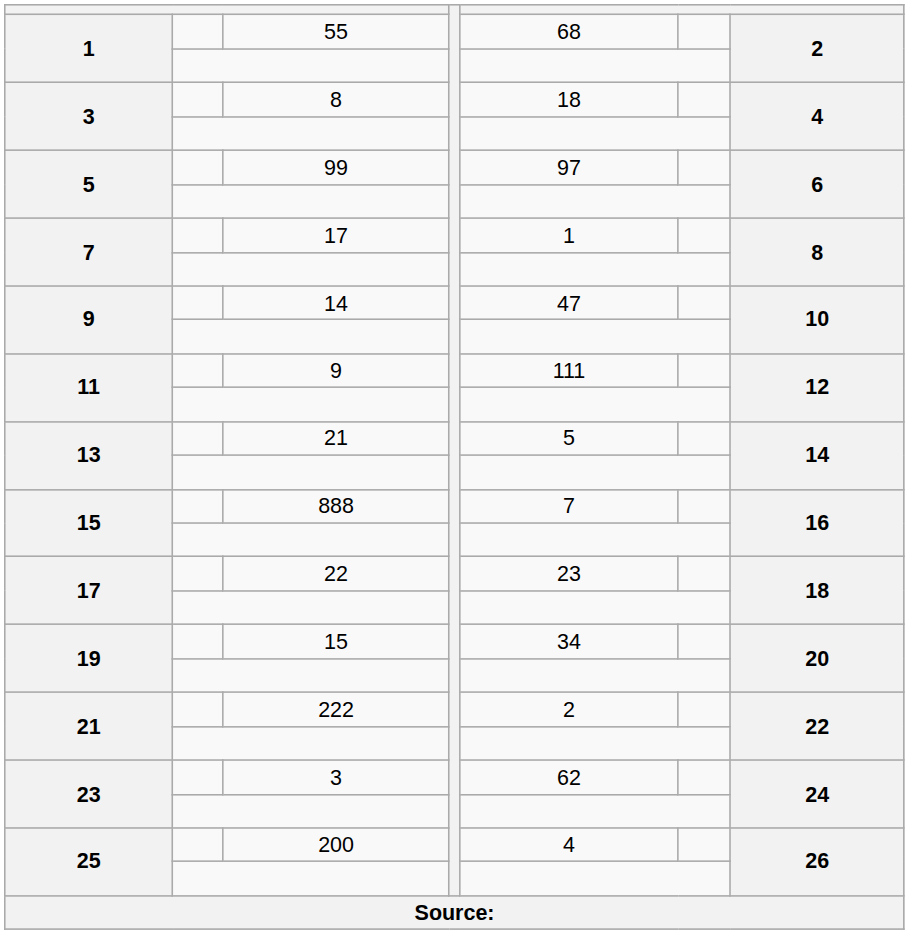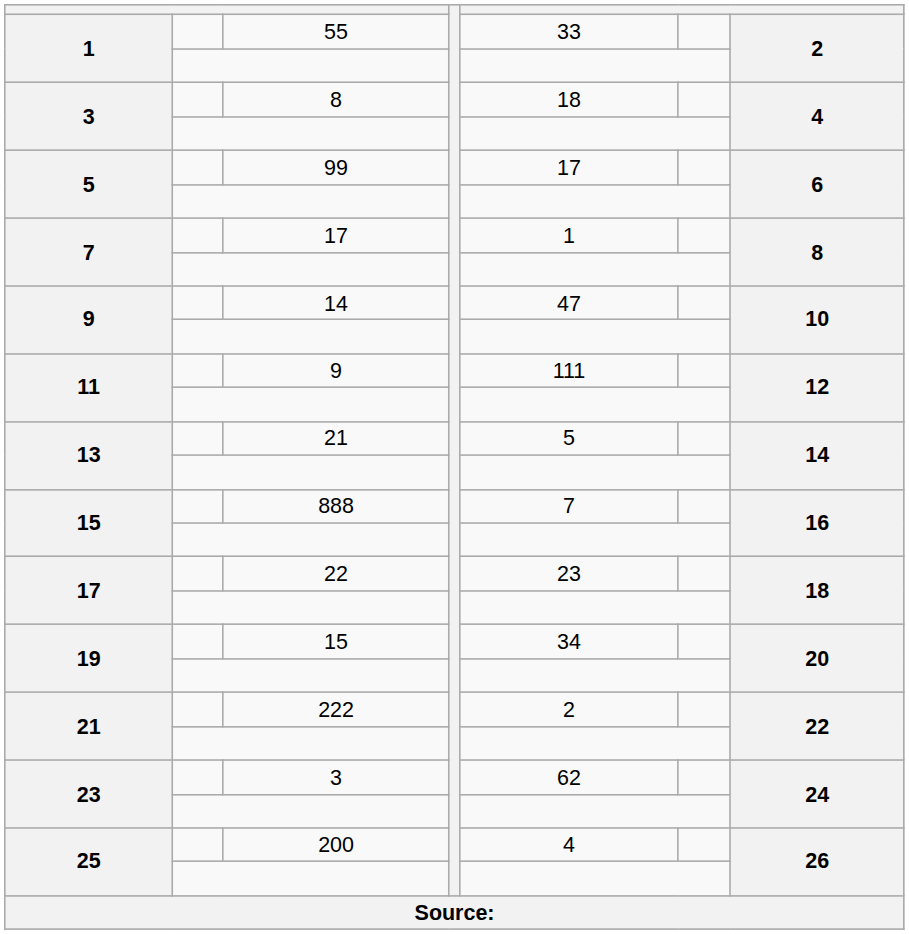 <table class="wikitable" style="font-size: 85%;">
 <tr>
 <th colspan="3" width="275px"></th>
 <th rowspan="27"></th>
 <th colspan="3" width="275px"></th>
 </tr>
 <tr>
 <th rowspan="2">1</th>
 <td align="left"><br></td>
 <td align="center">55</td>
-<td align="center">68</td>
+<td align="center">33</td>
 <td align="left"><br></td>
 <th rowspan="2">2</th>
 </tr>
 <tr>
 <td colspan=2 align="center"><br></td>
 <td colspan=2 align="center"><br></td>
 </tr>
 <tr>
 <th rowspan="2">3</th>
 <td align="left"><br></td>
 <td align="center">8</td>
 <td align="center">18</td>
 <td align="left"><br></td>
 <th rowspan="2">4</th>
 </tr>
 <tr>
 <td colspan=2 align="center"><br></td>
 <td colspan=2 align="center"><br></td>
 </tr>
 <tr>
 <th rowspan="2">5</th>
 <td align="left"><br></td>
 <td align="center">99</td>
-<td align="center">97</td>
+<td align="center">17</td>
 <td align="left"><br></td>
 <th rowspan="2">6</th>
 </tr>
 <tr>
 <td colspan=2 align="center"><br></td>
 <td colspan=2 align="center"><br></td>
 </tr>
 <tr>
 <th rowspan="2">7</th>
 <td align="left"><br></td>
 <td align="center">17</td>
 <td align="center">1</td>
 <td align="left"><br></td>
 <th rowspan="2">8</th>
 </tr>
 <tr>
 <td colspan=2 align="center"><br></td>
 <td colspan=2 align="center"><br></td>
 </tr>
 <tr>
 <th rowspan="2">9</th>
 <td align="left"><br></td>
 <td align="center">14</td>
 <td align="center">47</td>
 <td align="left"><br></td>
 <th rowspan="2">10</th>
 </tr>
 <tr>
 <td colspan=2 align="center"><br></td>
 <td colspan=2 align="center"><br></td>
 </tr>
 <tr>
 <th rowspan="2">11</th>
 <td align="left"><br></td>
 <td align="center">9</td>
 <td align="center">111</td>
 <td align="left"><br></td>
 <th rowspan="2">12</th>
 </tr>
 <tr>
 <td colspan=2 align="center"><br></td>
 <td colspan=2 align="center"><br></td>
 </tr>
 <tr>
 <th rowspan="2">13</th>
 <td align="left"><br></td>
 <td align="center">21</td>
 <td align="center">5</td>
 <td align="left"><br></td>
 <th rowspan="2">14</th>
 </tr>
 <tr>
 <td colspan=2 align="center"><br></td>
 <td colspan=2 align="center"><br></td>
 </tr>
 <tr>
 <th rowspan="2">15</th>
 <td align="left"><br></td>
 <td align="center">888</td>
 <td align="center">7</td>
 <td align="left"><br></td>
 <th rowspan="2">16</th>
 </tr>
 <tr>
 <td colspan=2 align="center"><br></td>
 <td colspan=2 align="center"><br></td>
 </tr>
 <tr>
 <th rowspan="2">17</th>
 <td align="left"><br></td>
 <td align="center">22</td>
 <td align="center">23</td>
 <td align="left"><br></td>
 <th rowspan="2">18</th>
 </tr>
 <tr>
 <td colspan=2 align="center"><br></td>
 <td colspan=2 align="center"><br></td>
 </tr>
 <tr>
 <th rowspan="2">19</th>
 <td align="left"><br></td>
 <td align="center">15</td>
 <td align="center">34</td>
 <td align="left"><br></td>
 <th rowspan="2">20</th>
 </tr>
 <tr>
 <td colspan=2 align="center"><br></td>
 <td colspan=2 align="center"><br></td>
 </tr>
 <tr>
 <th rowspan="2">21</th>
 <td align="left"><br></td>
 <td align="center">222</td>
 <td align="center">2</td>
 <td align="left"><br></td>
 <th rowspan="2">22</th>
 </tr>
 <tr>
 <td colspan=2 align="center"><br></td>
 <td colspan=2 align="center"><br></td>
 </tr>
 <tr>
 <th rowspan="2">23</th>
 <td align="left"><br></td>
 <td align="center">3</td>
 <td align="center">62</td>
 <td align="left"><br></td>
 <th rowspan="2">24</th>
 </tr>
 <tr>
 <td colspan=2 align="center"><br></td>
 <td colspan=2 align="center"><br></td>
 </tr>
 <tr>
 <th rowspan="2">25</th>
 <td align="left"><br></td>
 <td align="center">200</td>
 <td align="center">4</td>
 <td align="left"><br></td>
 <th rowspan="2">26</th>
 </tr>
 <tr>
 <td colspan=2 align="center"><br></td>
 <td colspan=2 align="center"><br></td>
 </tr>
 <tr>
 <th colspan="7">Source:</th>
 </tr>
 </table>
